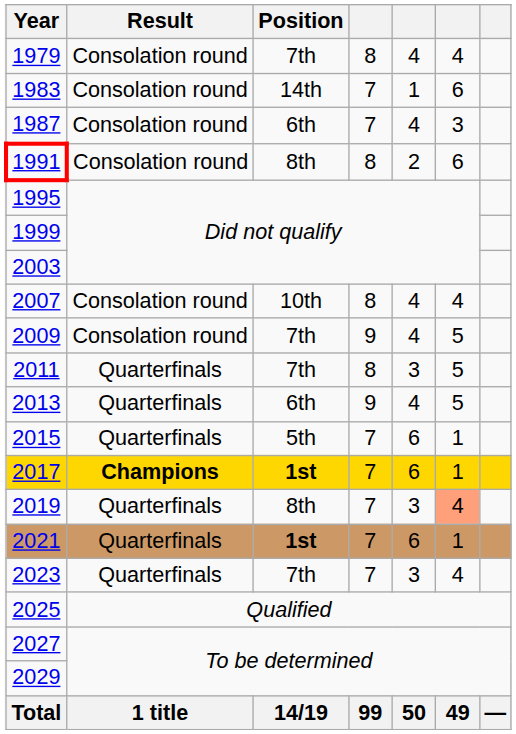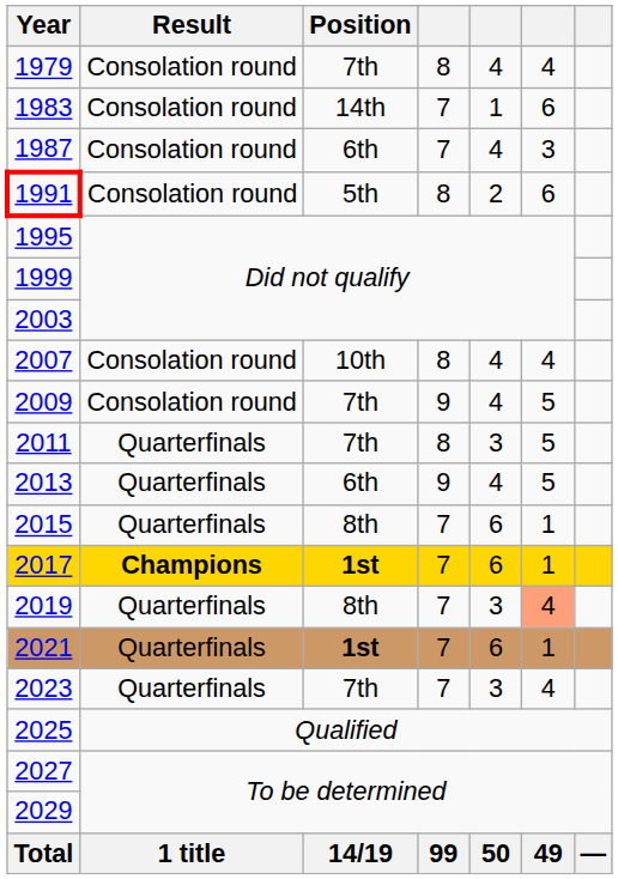 <table class="wikitable" style="text-align: center;">
 <tr>
 <th>Year</th>
 <th>Result</th>
 <th>Position</th>
 <th width=25></th>
 <th width=25></th>
 <th width=25></th>
 <th></th>
 </tr>
 <tr>
 <td> <a href='#'>1979</a></td>
 <td>Consolation round</td>
 <td>7th</td>
 <td>8</td>
 <td>4</td>
 <td>4</td>
 <td></td>
 </tr>
 <tr>
 <td> <a href='#'>1983</a></td>
 <td>Consolation round</td>
 <td>14th</td>
 <td>7</td>
 <td>1</td>
 <td>6</td>
 <td></td>
 </tr>
 <tr>
 <td> <a href='#'>1987</a></td>
 <td>Consolation round</td>
 <td>6th</td>
 <td>7</td>
 <td>4</td>
 <td>3</td>
 <td></td>
 </tr>
 <tr>
 <td style="border: 3px solid red"> <a href='#'>1991</a></td>
 <td>Consolation round</td>
-<td>8th</td>
+<td>5th</td>
 <td>8</td>
 <td>2</td>
 <td>6</td>
 <td></td>
 </tr>
 <tr>
 <td> <a href='#'>1995</a></td>
 <td rowspan=3 colspan=5><em>Did not qualify</em></td>
 <td></td>
 </tr>
 <tr>
 <td> <a href='#'>1999</a></td>
 <td></td>
 </tr>
 <tr>
 <td> <a href='#'>2003</a></td>
 <td></td>
 </tr>
 <tr>
 <td> <a href='#'>2007</a></td>
 <td>Consolation round</td>
 <td>10th</td>
 <td>8</td>
 <td>4</td>
 <td>4</td>
 <td></td>
 </tr>
 <tr>
 <td> <a href='#'>2009</a></td>
 <td>Consolation round</td>
 <td>7th</td>
 <td>9</td>
 <td>4</td>
 <td>5</td>
 <td></td>
 </tr>
 <tr>
 <td> <a href='#'>2011</a></td>
 <td>Quarterfinals</td>
 <td>7th</td>
 <td>8</td>
 <td>3</td>
 <td>5</td>
 <td></td>
 </tr>
 <tr>
 <td> <a href='#'>2013</a></td>
 <td>Quarterfinals</td>
 <td>6th</td>
 <td>9</td>
 <td>4</td>
 <td>5</td>
 <td></td>
 </tr>
 <tr>
 <td> <a href='#'>2015</a></td>
 <td>Quarterfinals</td>
-<td>5th</td>
+<td>8th</td>
 <td>7</td>
 <td>6</td>
 <td>1</td>
 <td></td>
 </tr>
 <tr style="background:gold;">
 <td> <a href='#'>2017</a></td>
 <td><strong>Champions</strong></td>
 <td><strong>1st</strong></td>
 <td>7</td>
 <td>6</td>
 <td>1</td>
 <td></td>
 </tr>
 <tr>
 <td> <a href='#'>2019</a></td>
 <td>Quarterfinals</td>
 <td>8th</td>
 <td>7</td>
 <td>3</td>
 <td style="background: lightsalmon;">4</td>
 <td></td>
 </tr>
 <tr style="background:#cc9966;">
 <td> <a href='#'>2021</a></td>
 <td>Quarterfinals</td>
 <td><strong>1st</strong></td>
 <td>7</td>
 <td>6</td>
 <td>1</td>
 <td></td>
 </tr>
 <tr>
 <td> <a href='#'>2023</a></td>
 <td>Quarterfinals</td>
 <td>7th</td>
 <td>7</td>
 <td>3</td>
 <td>4</td>
 <td></td>
 </tr>
 <tr>
 <td> <a href='#'>2025</a></td>
 <td colspan=6><em>Qualified</em></td>
 </tr>
 <tr>
 <td> <a href='#'>2027</a></td>
 <td colspan=6 rowspan=2><em>To be determined</em></td>
 </tr>
 <tr>
 <td> <a href='#'>2029</a></td>
 </tr>
 <tr>
 <th>Total</th>
 <th>1 title</th>
 <th>14/19</th>
 <th>99</th>
 <th>50</th>
 <th>49</th>
 <th>—</th>
 </tr>
 </table>
